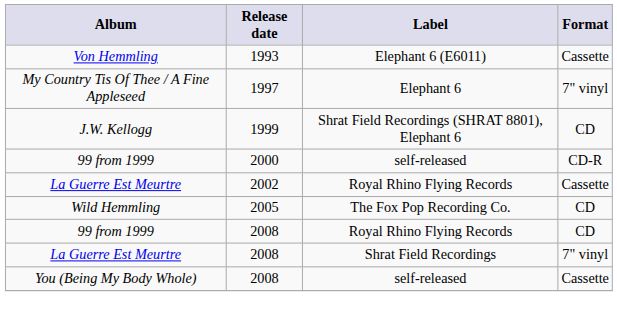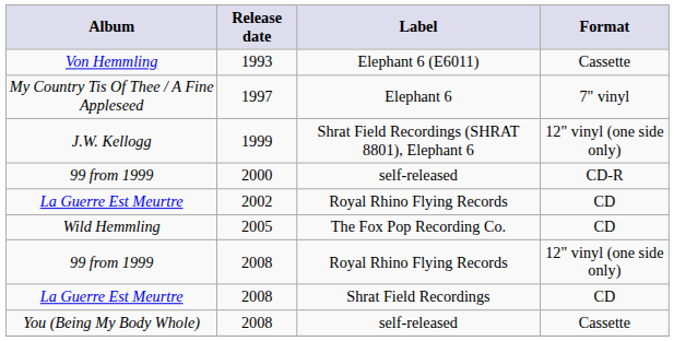 <table class="wikitable" style="font-size:90%; text-align:center; margin: 5px;">
 <tr>
 <th style="background:#ddddee;">Album</th>
 <th style="background:#ddddee;">Release date</th>
 <th style="background:#ddddee;">Label</th>
 <th style="background:#ddddee;">Format</th>
 </tr>
 <tr>
 <td><em><a href='#'>Von Hemmling</a></em></td>
 <td>1993</td>
 <td>Elephant 6 (E6011)</td>
 <td>Cassette</td>
 </tr>
 <tr>
 <td><em>My Country Tis Of Thee / A Fine Appleseed</em></td>
 <td>1997</td>
 <td>Elephant 6</td>
 <td>7" vinyl</td>
 </tr>
 <tr>
 <td><em>J.W. Kellogg</em></td>
 <td>1999</td>
 <td>Shrat Field Recordings (SHRAT 8801), Elephant 6</td>
-<td>CD</td>
+<td>12" vinyl (one side only)</td>
 </tr>
 <tr>
 <td><em>99 from 1999</em></td>
 <td>2000</td>
 <td>self-released</td>
 <td>CD-R</td>
 </tr>
 <tr>
 <td><em><a href='#'>La Guerre Est Meurtre</a></em></td>
 <td>2002</td>
 <td>Royal Rhino Flying Records</td>
-<td>Cassette</td>
+<td>CD</td>
 </tr>
 <tr>
 <td><em>Wild Hemmling</em></td>
 <td>2005</td>
 <td>The Fox Pop Recording Co.</td>
 <td>CD</td>
 </tr>
 <tr>
 <td><em>99 from 1999</em></td>
 <td>2008</td>
 <td>Royal Rhino Flying Records</td>
-<td>CD</td>
+<td>12" vinyl (one side only)</td>
 </tr>
 <tr>
 <td><em><a href='#'>La Guerre Est Meurtre</a></em></td>
 <td>2008</td>
 <td>Shrat Field Recordings</td>
-<td>7" vinyl</td>
+<td>CD</td>
 </tr>
 <tr>
 <td><em>You (Being My Body Whole)</em></td>
 <td>2008</td>
 <td>self-released</td>
 <td>Cassette</td>
 </tr>
 <tr>
 </tr>
 </table>
